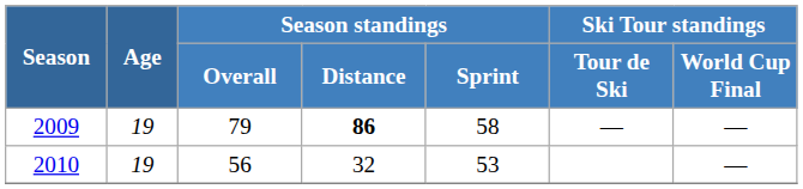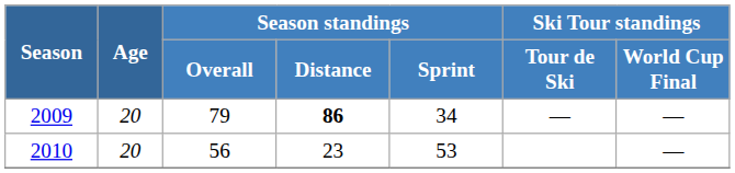 <table class="wikitable" style="font-size:95%; text-align:center; border:grey solid 1px; border-collapse:collapse; background:#ffffff;">
 <tr>
 <th style="background-color:#369; color:white; width:60px;" rowspan="2"> Season </th>
 <th style="background-color:#369; color:white; width:40px;" rowspan="2"> Age </th>
 <th style="background-color:#4180be; color:white;" colspan="3">Season standings</th>
 <th style="background-color:#4180be; color:white;" colspan="2">Ski Tour standings</th>
 </tr>
 <tr>
 <th style="background-color:#4180be; color:white; width:75px;">Overall</th>
 <th style="background-color:#4180be; color:white; width:75px;">Distance</th>
 <th style="background-color:#4180be; color:white; width:75px;">Sprint</th>
 <th style="background-color:#4180be; color:white; width:75px;">Tour de<br>Ski</th>
 <th style="background-color:#4180be; color:white; width:75px;">World Cup<br>Final</th>
 </tr>
 <tr>
 <td><a href='#'>2009</a></td>
-<td><em>19</em></td>
+<td><em>20</em></td>
 <td>79</td>
 <td><strong>86</strong></td>
-<td>58</td>
+<td>34</td>
 <td>—</td>
 <td>—</td>
 </tr>
 <tr>
 <td><a href='#'>2010</a></td>
-<td><em>19</em></td>
+<td><em>20</em></td>
 <td>56</td>
-<td>32</td>
+<td>23</td>
 <td>53</td>
 <td></td>
 <td>—</td>
 </tr>
 <tr>
 </tr>
 </table>
